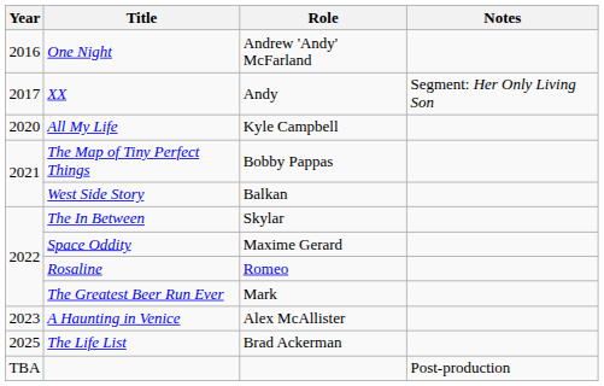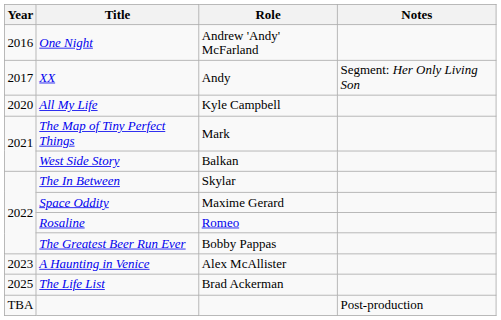 <table class="wikitable sortable">
 <tr>
 <th>Year</th>
 <th>Title</th>
 <th>Role</th>
 <th class="unsortable">Notes</th>
 </tr>
 <tr>
 <td>2016</td>
 <td><em><a href='#'>One Night</a></em></td>
 <td>Andrew 'Andy' McFarland</td>
 <td></td>
 </tr>
 <tr>
 <td>2017</td>
 <td><em><a href='#'>XX</a></em></td>
 <td>Andy</td>
 <td>Segment: <em>Her Only Living Son</em></td>
 </tr>
 <tr>
 <td>2020</td>
 <td><em><a href='#'>All My Life</a></em></td>
 <td>Kyle Campbell</td>
 <td></td>
 </tr>
 <tr>
 <td rowspan="2">2021</td>
 <td><em><a href='#'>The Map of Tiny Perfect Things</a></em></td>
-<td>Bobby Pappas</td>
+<td>Mark</td>
 <td></td>
 </tr>
 <tr>
 <td><em><a href='#'>West Side Story</a></em></td>
 <td>Balkan</td>
 <td></td>
 </tr>
 <tr>
 <td rowspan="4">2022</td>
 <td><em><a href='#'>The In Between</a></em></td>
 <td>Skylar</td>
 <td></td>
 </tr>
 <tr>
 <td><em><a href='#'>Space Oddity</a></em></td>
 <td>Maxime Gerard</td>
 <td></td>
 </tr>
 <tr>
 <td><em><a href='#'>Rosaline</a></em></td>
 <td><a href='#'>Romeo</a></td>
 <td></td>
 </tr>
 <tr>
 <td><em><a href='#'>The Greatest Beer Run Ever</a></em></td>
-<td>Mark</td>
+<td>Bobby Pappas</td>
 <td></td>
 </tr>
 <tr>
 <td>2023</td>
 <td><em><a href='#'>A Haunting in Venice</a></em></td>
 <td>Alex McAllister</td>
 <td></td>
 </tr>
 <tr>
 <td>2025</td>
 <td><em><a href='#'>The Life List</a></em></td>
 <td>Brad Ackerman</td>
 <td></td>
 </tr>
 <tr>
 <td>TBA</td>
 <td></td>
 <td></td>
 <td>Post-production</td>
 </tr>
 </table>
